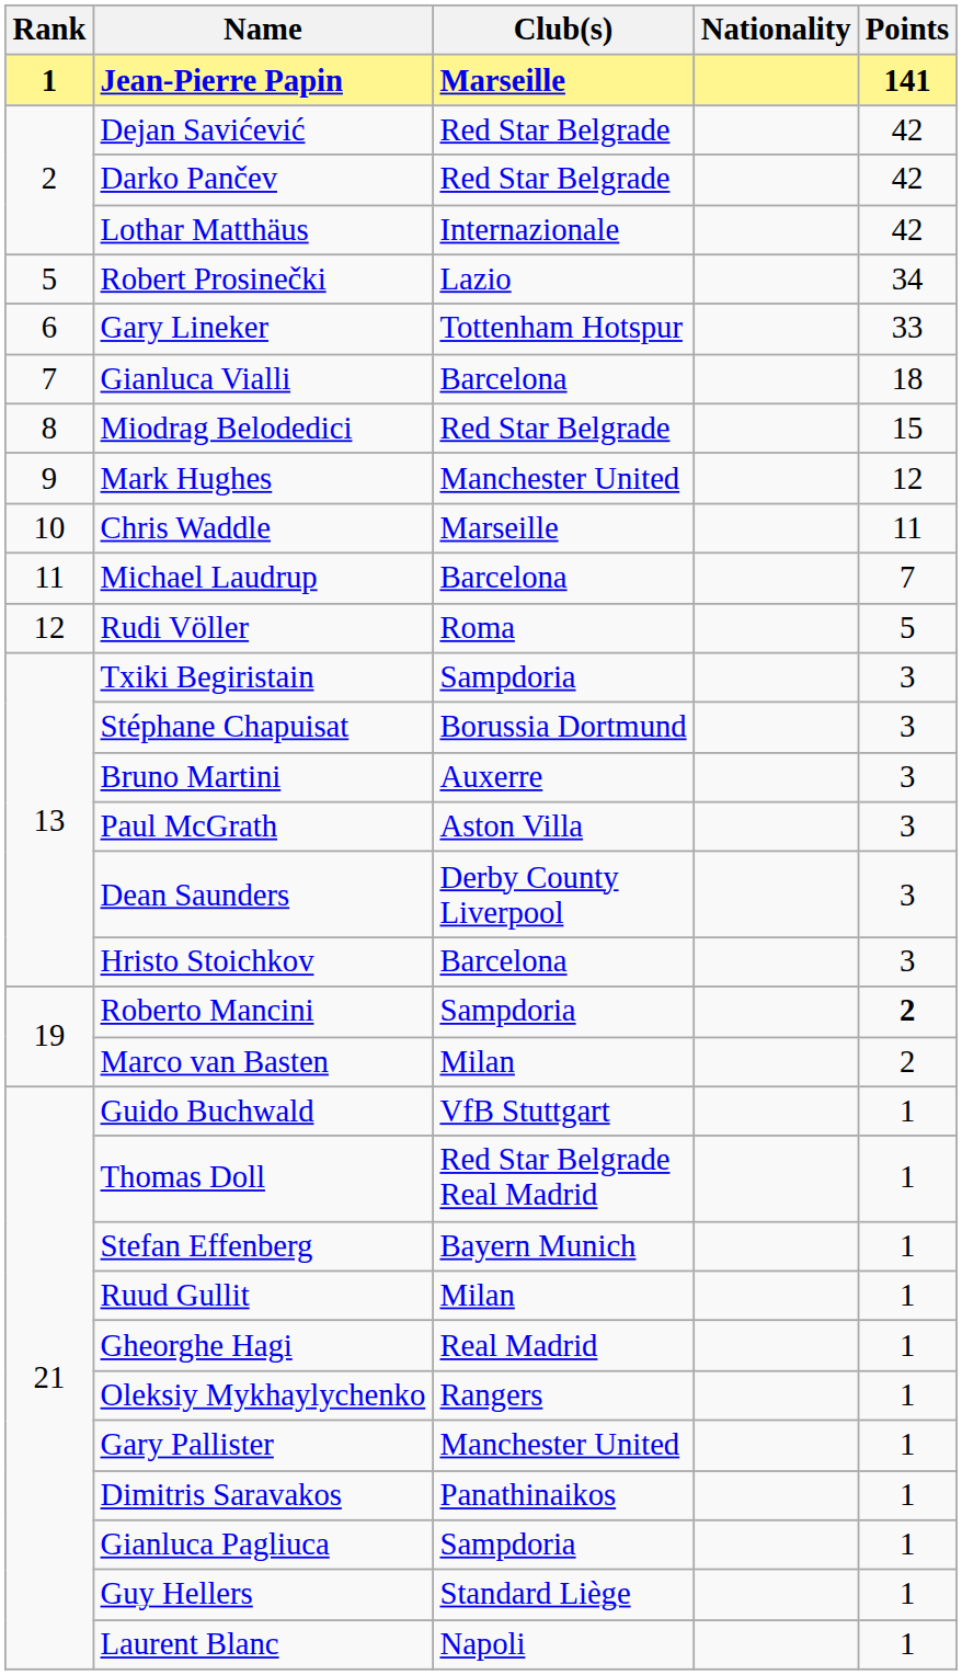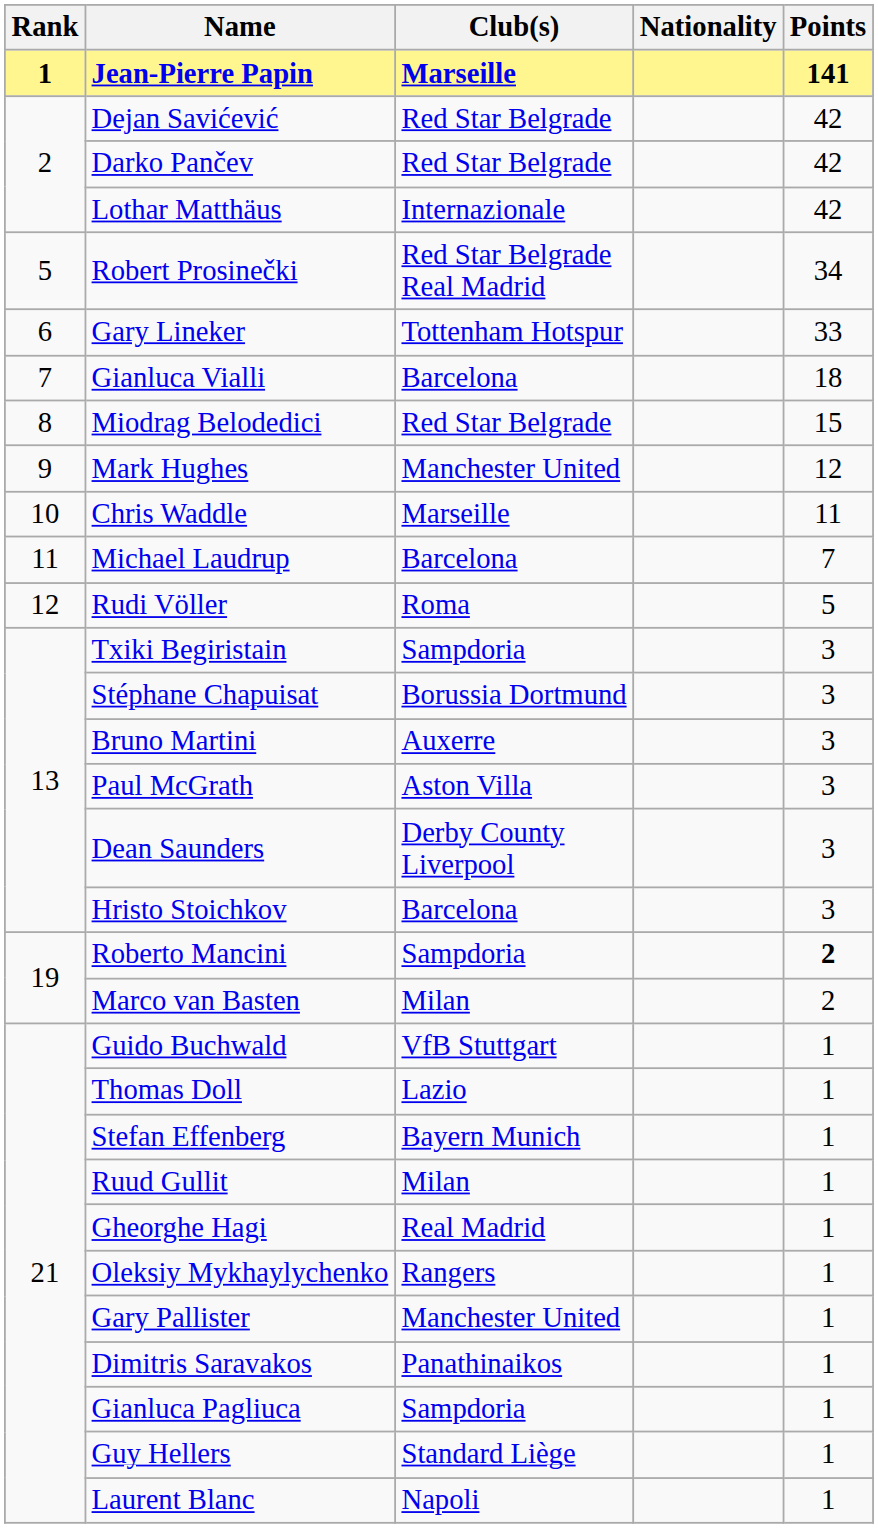 <table class="wikitable" style="text-align: center;">
 <tr>
 <th>Rank</th>
 <th>Name</th>
 <th>Club(s)</th>
 <th>Nationality</th>
 <th>Points</th>
 </tr>
 <tr style="background-color: #FFF68F; font-weight: bold;">
 <td>1</td>
 <td align="left"><a href='#'>Jean-Pierre Papin</a></td>
 <td align="left"> <a href='#'>Marseille</a></td>
 <td align="left"></td>
 <td>141</td>
 </tr>
 <tr>
 <td rowspan="3">2</td>
 <td align="left"><a href='#'>Dejan Savićević</a></td>
 <td align="left"> <a href='#'>Red Star Belgrade</a></td>
 <td align="left"></td>
 <td>42</td>
 </tr>
 <tr>
 <td align="left"><a href='#'>Darko Pančev</a></td>
 <td align="left"> <a href='#'>Red Star Belgrade</a></td>
 <td align="left"></td>
 <td>42</td>
 </tr>
 <tr>
 <td align="left"><a href='#'>Lothar Matthäus</a></td>
 <td align="left"> <a href='#'>Internazionale</a></td>
 <td align="left"></td>
 <td>42</td>
 </tr>
 <tr>
 <td>5</td>
 <td align="left"><a href='#'>Robert Prosinečki</a></td>
-<td align="left"> <a href='#'>Lazio</a></td>
+<td align="left"> <a href='#'>Red Star Belgrade</a><br> <a href='#'>Real Madrid</a></td>
 <td align="left"></td>
 <td>34</td>
 </tr>
 <tr>
 <td>6</td>
 <td align="left"><a href='#'>Gary Lineker</a></td>
 <td align="left"> <a href='#'>Tottenham Hotspur</a></td>
 <td align="left"></td>
 <td>33</td>
 </tr>
 <tr>
 <td>7</td>
 <td align="left"><a href='#'>Gianluca Vialli</a></td>
 <td align="left"> <a href='#'>Barcelona</a></td>
 <td align="left"></td>
 <td>18</td>
 </tr>
 <tr>
 <td>8</td>
 <td align="left"><a href='#'>Miodrag Belodedici</a></td>
 <td align="left"> <a href='#'>Red Star Belgrade</a></td>
 <td align="left"></td>
 <td>15</td>
 </tr>
 <tr>
 <td>9</td>
 <td align="left"><a href='#'>Mark Hughes</a></td>
 <td align="left"> <a href='#'>Manchester United</a></td>
 <td align="left"></td>
 <td>12</td>
 </tr>
 <tr>
 <td>10</td>
 <td align="left"><a href='#'>Chris Waddle</a></td>
 <td align="left"> <a href='#'>Marseille</a></td>
 <td align="left"></td>
 <td>11</td>
 </tr>
 <tr>
 <td>11</td>
 <td align="left"><a href='#'>Michael Laudrup</a></td>
 <td align="left"> <a href='#'>Barcelona</a></td>
 <td align="left"></td>
 <td>7</td>
 </tr>
 <tr>
 <td>12</td>
 <td align="left"><a href='#'>Rudi Völler</a></td>
 <td align="left"> <a href='#'>Roma</a></td>
 <td align="left"></td>
 <td>5</td>
 </tr>
 <tr>
 <td rowspan="6">13</td>
 <td align="left"><a href='#'>Txiki Begiristain</a></td>
 <td align="left"> <a href='#'>Sampdoria</a></td>
 <td align="left"></td>
 <td>3</td>
 </tr>
 <tr>
 <td align="left"><a href='#'>Stéphane Chapuisat</a></td>
 <td align="left"> <a href='#'>Borussia Dortmund</a></td>
 <td align="left"></td>
 <td>3</td>
 </tr>
 <tr>
 <td align="left"><a href='#'>Bruno Martini</a></td>
 <td align="left"> <a href='#'>Auxerre</a></td>
 <td align="left"></td>
 <td>3</td>
 </tr>
 <tr>
 <td align="left"><a href='#'>Paul McGrath</a></td>
 <td align="left"> <a href='#'>Aston Villa</a></td>
 <td align="left"></td>
 <td>3</td>
 </tr>
 <tr>
 <td align="left"><a href='#'>Dean Saunders</a></td>
 <td align="left"> <a href='#'>Derby County</a><br> <a href='#'>Liverpool</a></td>
 <td align="left"></td>
 <td>3</td>
 </tr>
 <tr>
 <td align="left"><a href='#'>Hristo Stoichkov</a></td>
 <td align="left"> <a href='#'>Barcelona</a></td>
 <td align="left"></td>
 <td>3</td>
 </tr>
 <tr>
 <td rowspan="2">19</td>
 <td align="left"><a href='#'>Roberto Mancini</a></td>
 <td align="left"> <a href='#'>Sampdoria</a></td>
 <td align="left"></td>
 <td><strong>2</strong></td>
 </tr>
 <tr>
 <td align="left"><a href='#'>Marco van Basten</a></td>
 <td align="left"> <a href='#'>Milan</a></td>
 <td align="left"></td>
 <td>2</td>
 </tr>
 <tr>
 <td rowspan="11">21</td>
 <td align="left"><a href='#'>Guido Buchwald</a></td>
 <td align="left"> <a href='#'>VfB Stuttgart</a></td>
 <td align="left"></td>
 <td>1</td>
 </tr>
 <tr>
 <td align="left"><a href='#'>Thomas Doll</a></td>
-<td align="left"> <a href='#'>Red Star Belgrade</a><br> <a href='#'>Real Madrid</a></td>
+<td align="left"> <a href='#'>Lazio</a></td>
 <td align="left"></td>
 <td>1</td>
 </tr>
 <tr>
 <td align="left"><a href='#'>Stefan Effenberg</a></td>
 <td align="left"> <a href='#'>Bayern Munich</a></td>
 <td align="left"></td>
 <td>1</td>
 </tr>
 <tr>
 <td align="left"><a href='#'>Ruud Gullit</a></td>
 <td align="left"> <a href='#'>Milan</a></td>
 <td align="left"></td>
 <td>1</td>
 </tr>
 <tr>
 <td align="left"><a href='#'>Gheorghe Hagi</a></td>
 <td align="left"> <a href='#'>Real Madrid</a></td>
 <td align="left"></td>
 <td>1</td>
 </tr>
 <tr>
 <td align="left"><a href='#'>Oleksiy Mykhaylychenko</a></td>
 <td align="left"> <a href='#'>Rangers</a></td>
 <td align="left"></td>
 <td>1</td>
 </tr>
 <tr>
 <td align="left"><a href='#'>Gary Pallister</a></td>
 <td align="left"> <a href='#'>Manchester United</a></td>
 <td align="left"></td>
 <td>1</td>
 </tr>
 <tr>
 <td align="left"><a href='#'>Dimitris Saravakos</a></td>
 <td align="left"> <a href='#'>Panathinaikos</a></td>
 <td align="left"></td>
 <td>1</td>
 </tr>
 <tr>
 <td align="left"><a href='#'>Gianluca Pagliuca</a></td>
 <td align="left"> <a href='#'>Sampdoria</a></td>
 <td align="left"></td>
 <td>1</td>
 </tr>
 <tr>
 <td align="left"><a href='#'>Guy Hellers</a></td>
 <td align="left"> <a href='#'>Standard Liège</a></td>
 <td align="left"></td>
 <td>1</td>
 </tr>
 <tr>
 <td align="left"><a href='#'>Laurent Blanc</a></td>
 <td align="left"> <a href='#'>Napoli</a></td>
 <td align="left"></td>
 <td>1</td>
 </tr>
 </table>
